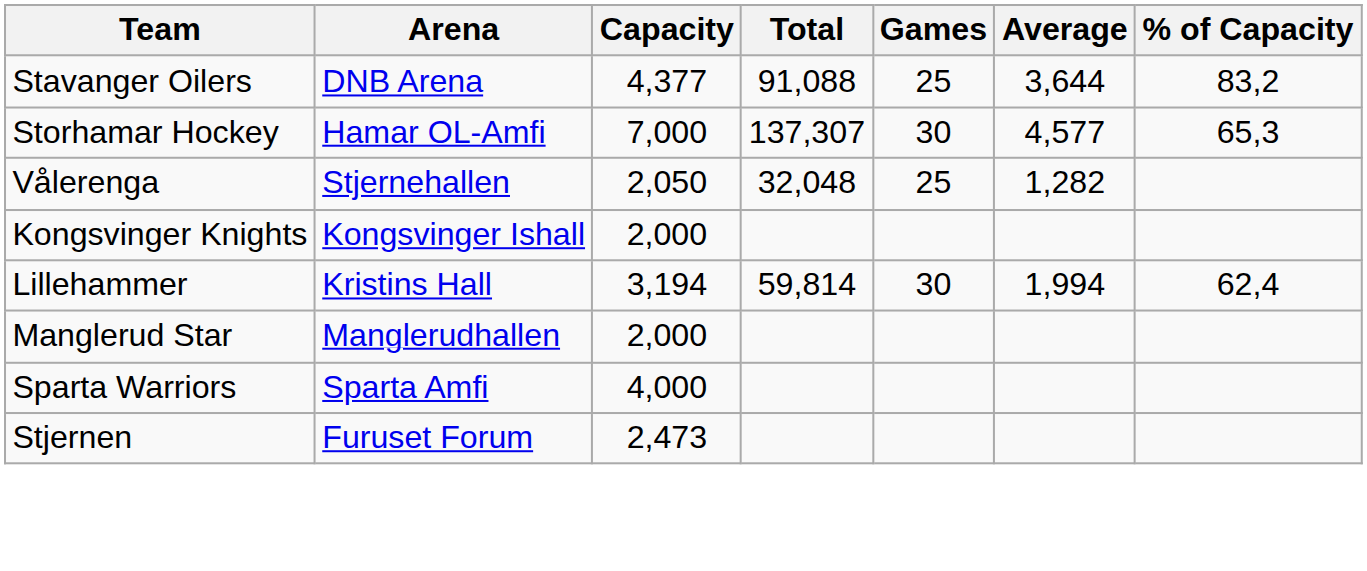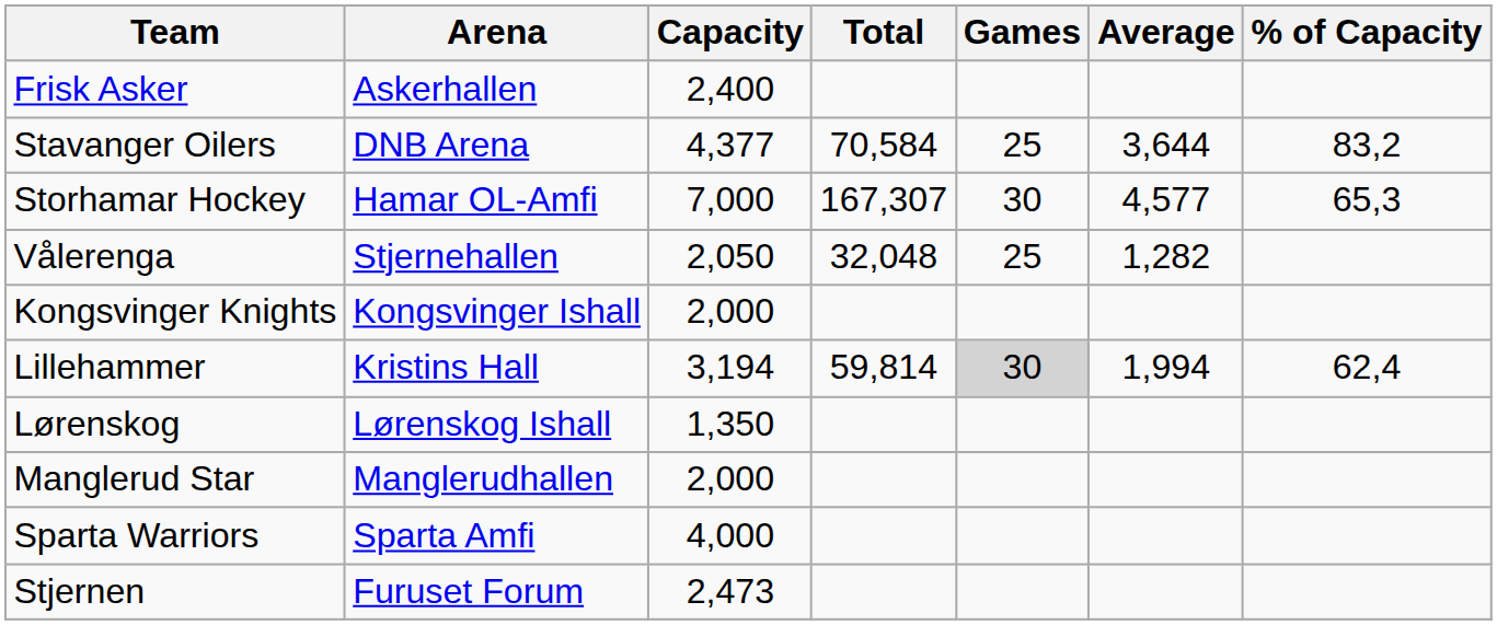 <table class="wikitable sortable">
 <tr>
 <th>Team</th>
 <th>Arena</th>
 <th>Capacity</th>
 <th>Total</th>
 <th>Games</th>
 <th>Average</th>
 <th>% of Capacity</th>
 </tr>
 <tr align="center">
+<td align="left"><a href='#'>Frisk Asker</a></td>
+<td align="left"><a href='#'>Askerhallen</a></td>
+<td>2,400</td>
+<td></td>
+<td></td>
+<td></td>
+<td></td>
+</tr>
+<tr align="center">
 <td align="left">Stavanger Oilers</td>
 <td align="left"><a href='#'>DNB Arena</a></td>
 <td>4,377</td>
-<td>91,088</td>
+<td>70,584</td>
 <td>25</td>
 <td>3,644</td>
 <td>83,2</td>
 </tr>
 <tr align="center">
 <td align="left">Storhamar Hockey</td>
 <td align="left"><a href='#'>Hamar OL-Amfi</a></td>
 <td>7,000</td>
-<td>137,307</td>
+<td>167,307</td>
 <td>30</td>
 <td>4,577</td>
 <td>65,3</td>
 </tr>
 <tr align="center">
 <td align="left">Vålerenga</td>
 <td align="left"><a href='#'>Stjernehallen</a></td>
 <td>2,050</td>
 <td>32,048</td>
 <td>25</td>
 <td>1,282</td>
 <td></td>
 </tr>
 <tr align="center">
 <td align="left">Kongsvinger Knights</td>
 <td align="left"><a href='#'>Kongsvinger Ishall</a></td>
 <td>2,000</td>
 <td></td>
 <td></td>
 <td></td>
 <td></td>
 </tr>
 <tr align="center">
 <td align="left">Lillehammer</td>
 <td align="left"><a href='#'>Kristins Hall</a></td>
 <td>3,194</td>
 <td>59,814</td>
-<td>30</td>
+<td style="background: lightgrey;">30</td>
 <td>1,994</td>
 <td>62,4</td>
+</tr>
+<tr align="center">
+<td align="left">Lørenskog</td>
+<td align="left"><a href='#'>Lørenskog Ishall</a></td>
+<td>1,350</td>
+<td></td>
+<td></td>
+<td></td>
+<td></td>
 </tr>
 <tr align="center">
 <td align="left">Manglerud Star</td>
 <td align="left"><a href='#'>Manglerudhallen</a></td>
 <td>2,000</td>
 <td></td>
 <td></td>
 <td></td>
 <td></td>
 </tr>
 <tr align="center">
 <td align="left">Sparta Warriors</td>
 <td align="left"><a href='#'>Sparta Amfi</a></td>
 <td>4,000</td>
 <td></td>
 <td></td>
 <td></td>
 <td></td>
 </tr>
 <tr align="center">
 <td align="left">Stjernen</td>
 <td align="left"><a href='#'>Furuset Forum</a></td>
 <td>2,473</td>
 <td></td>
 <td></td>
 <td></td>
 <td></td>
 </tr>
 </table>
